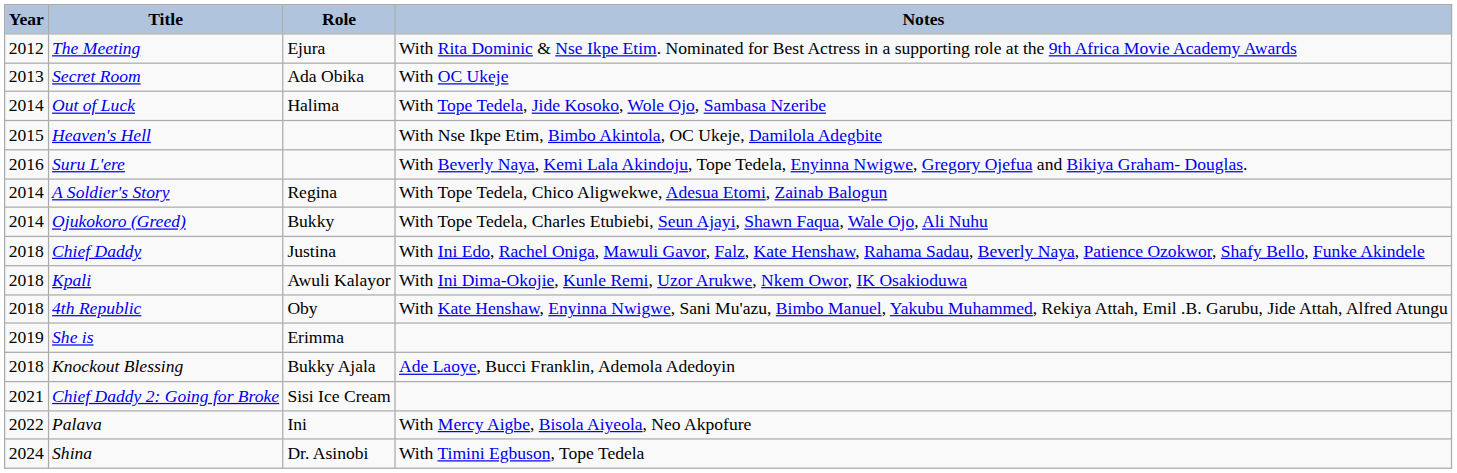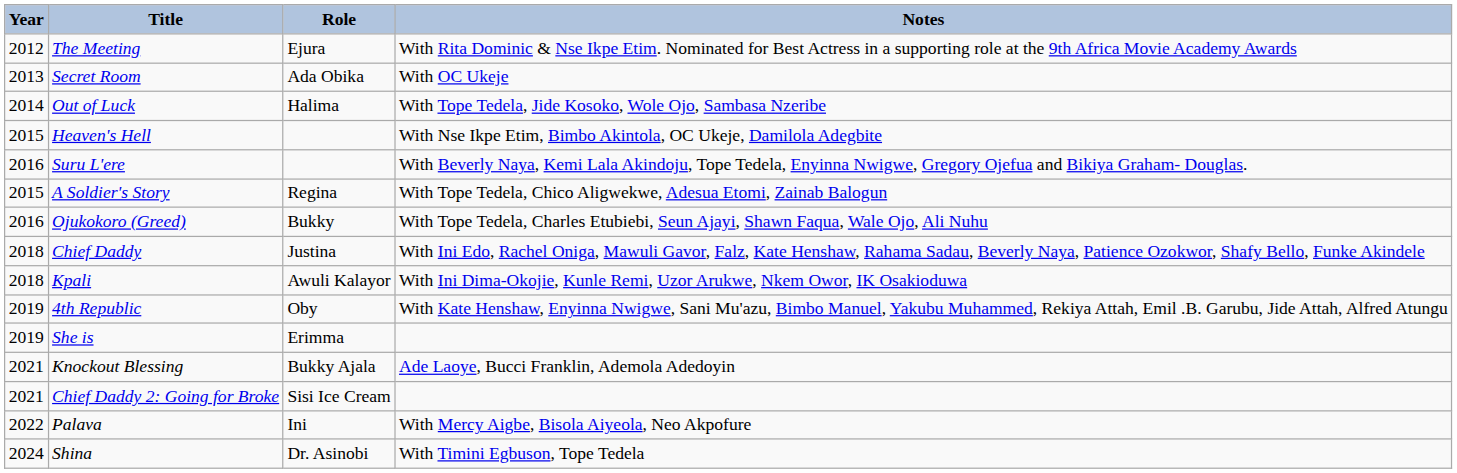 <table class="wikitable" style="font-size:90%;">
 <tr>
 <th style="background:#B0C4DE;">Year</th>
 <th style="background:#B0C4DE;">Title</th>
 <th style="background:#B0C4DE;">Role</th>
 <th style="background:#B0C4DE;">Notes</th>
 </tr>
 <tr>
 <td rowspan="1">2012</td>
 <td><em><a href='#'>The Meeting</a></em></td>
 <td>Ejura</td>
 <td>With <a href='#'>Rita Dominic</a> & <a href='#'>Nse Ikpe Etim</a>. Nominated for Best Actress in a supporting role at the <a href='#'>9th Africa Movie Academy Awards</a></td>
 </tr>
 <tr>
 <td>2013</td>
 <td><em><a href='#'>Secret Room</a></em></td>
 <td>Ada Obika</td>
 <td>With <a href='#'>OC Ukeje</a></td>
 </tr>
 <tr>
 <td>2014</td>
 <td><em><a href='#'>Out of Luck</a></em></td>
 <td>Halima</td>
 <td>With <a href='#'>Tope Tedela</a>, <a href='#'>Jide Kosoko</a>, <a href='#'>Wole Ojo</a>, <a href='#'>Sambasa Nzeribe</a></td>
 </tr>
 <tr>
 <td>2015</td>
 <td><em><a href='#'>Heaven's Hell</a></em></td>
 <td></td>
 <td>With Nse Ikpe Etim, <a href='#'>Bimbo Akintola</a>, OC Ukeje, <a href='#'>Damilola Adegbite</a></td>
 </tr>
 <tr>
 <td>2016</td>
 <td><em><a href='#'>Suru L'ere</a></em></td>
 <td></td>
 <td>With <a href='#'>Beverly Naya</a>, <a href='#'>Kemi Lala Akindoju</a>, Tope Tedela, <a href='#'>Enyinna Nwigwe</a>, <a href='#'>Gregory Ojefua</a> and <a href='#'>Bikiya Graham- Douglas</a>.</td>
 </tr>
 <tr>
-<td>2014</td>
+<td>2015</td>
 <td><em><a href='#'>A Soldier's Story</a></em></td>
 <td>Regina</td>
 <td>With Tope Tedela, Chico Aligwekwe, <a href='#'>Adesua Etomi</a>, <a href='#'>Zainab Balogun</a></td>
 </tr>
 <tr>
-<td>2014</td>
+<td>2016</td>
 <td><em><a href='#'>Ojukokoro (Greed)</a></em></td>
 <td>Bukky</td>
 <td>With Tope Tedela, Charles Etubiebi, <a href='#'>Seun Ajayi</a>, <a href='#'>Shawn Faqua</a>, <a href='#'>Wale Ojo</a>, <a href='#'>Ali Nuhu</a></td>
 </tr>
 <tr>
 <td>2018</td>
 <td><em><a href='#'>Chief Daddy</a></em></td>
 <td>Justina</td>
 <td>With <a href='#'>Ini Edo</a>, <a href='#'>Rachel Oniga</a>, <a href='#'>Mawuli Gavor</a>, <a href='#'>Falz</a>, <a href='#'>Kate Henshaw</a>, <a href='#'>Rahama Sadau</a>, <a href='#'>Beverly Naya</a>, <a href='#'>Patience Ozokwor</a>, <a href='#'>Shafy Bello</a>, <a href='#'>Funke Akindele</a></td>
 </tr>
 <tr>
 <td>2018</td>
 <td><em><a href='#'>Kpali</a></em></td>
 <td>Awuli Kalayor</td>
 <td>With <a href='#'>Ini Dima-Okojie</a>, <a href='#'>Kunle Remi</a>, <a href='#'>Uzor Arukwe</a>, <a href='#'>Nkem Owor</a>, <a href='#'>IK Osakioduwa</a></td>
 </tr>
 <tr>
-<td>2018</td>
+<td>2019</td>
 <td><em><a href='#'>4th Republic</a></em></td>
 <td>Oby</td>
 <td>With <a href='#'>Kate Henshaw</a>, <a href='#'>Enyinna Nwigwe</a>, Sani Mu'azu, <a href='#'>Bimbo Manuel</a>, <a href='#'>Yakubu Muhammed</a>, Rekiya Attah, Emil .B. Garubu, Jide Attah, Alfred Atungu</td>
 </tr>
 <tr>
 <td>2019</td>
 <td><em><a href='#'>She is</a></em></td>
 <td>Erimma</td>
 <td></td>
 </tr>
 <tr>
-<td>2018</td>
+<td>2021</td>
 <td><em>Knockout Blessing</em></td>
 <td>Bukky Ajala</td>
 <td><a href='#'>Ade Laoye</a>, Bucci Franklin, Ademola Adedoyin</td>
 </tr>
 <tr>
 <td>2021</td>
 <td><em><a href='#'>Chief Daddy 2: Going for Broke</a></em></td>
 <td>Sisi Ice Cream</td>
 <td></td>
 </tr>
 <tr>
 <td>2022</td>
 <td><em>Palava</em></td>
 <td>Ini</td>
 <td>With <a href='#'>Mercy Aigbe</a>, <a href='#'>Bisola Aiyeola</a>, Neo Akpofure</td>
 </tr>
 <tr>
 <td>2024</td>
 <td><em>Shina</em></td>
 <td>Dr. Asinobi</td>
 <td>With <a href='#'>Timini Egbuson</a>, Tope Tedela</td>
 </tr>
 </table>
